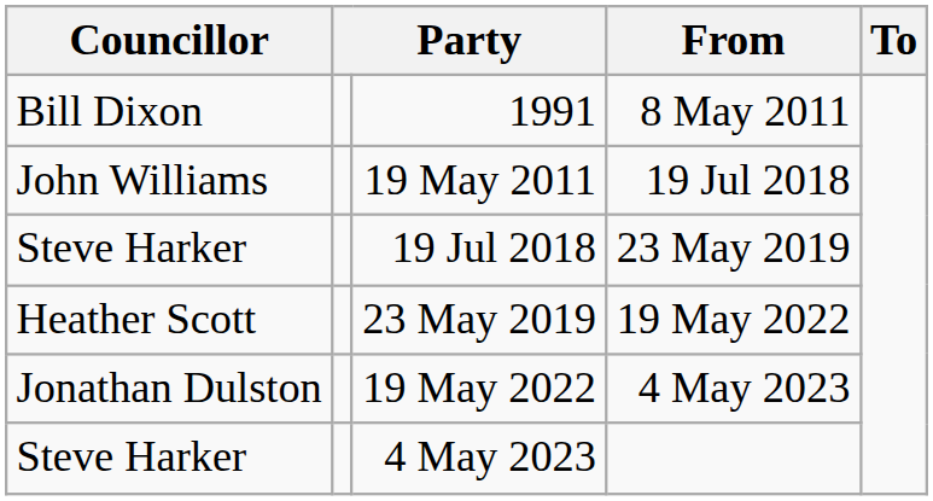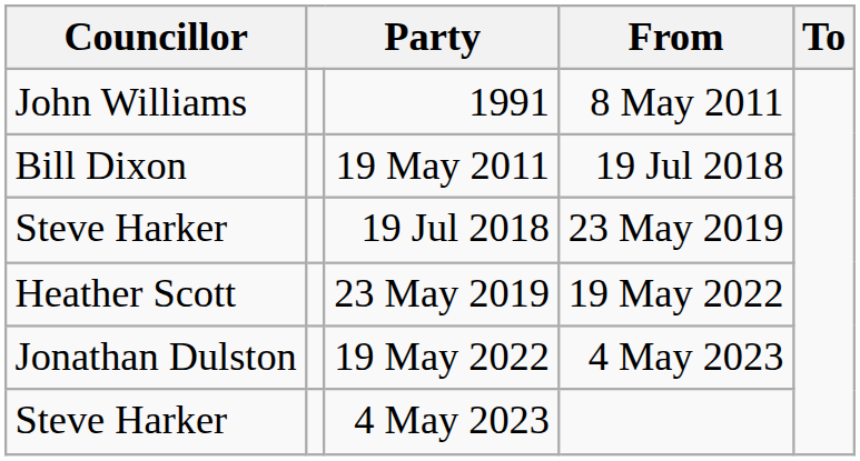 <table class=wikitable>
 <tr>
 <th>Councillor</th>
 <th colspan=2>Party</th>
 <th>From</th>
 <th>To</th>
 </tr>
 <tr>
-<td>Bill Dixon</td>
+<td>John Williams</td>
 <td></td>
 <td align=right>1991</td>
 <td align=right>8 May 2011</td>
 </tr>
 <tr>
-<td>John Williams</td>
+<td>Bill Dixon</td>
 <td></td>
 <td align=right>19 May 2011</td>
 <td align=right>19 Jul 2018</td>
 </tr>
 <tr>
 <td>Steve Harker</td>
 <td></td>
 <td align=right>19 Jul 2018</td>
 <td align=right>23 May 2019</td>
 </tr>
 <tr>
 <td>Heather Scott</td>
 <td></td>
 <td align=right>23 May 2019</td>
 <td align=right>19 May 2022</td>
 </tr>
 <tr>
 <td>Jonathan Dulston</td>
 <td></td>
 <td align=right>19 May 2022</td>
 <td align=right>4 May 2023</td>
 </tr>
 <tr>
 <td>Steve Harker</td>
 <td></td>
 <td align=right>4 May 2023</td>
 <td align=right></td>
 </tr>
 </table>
